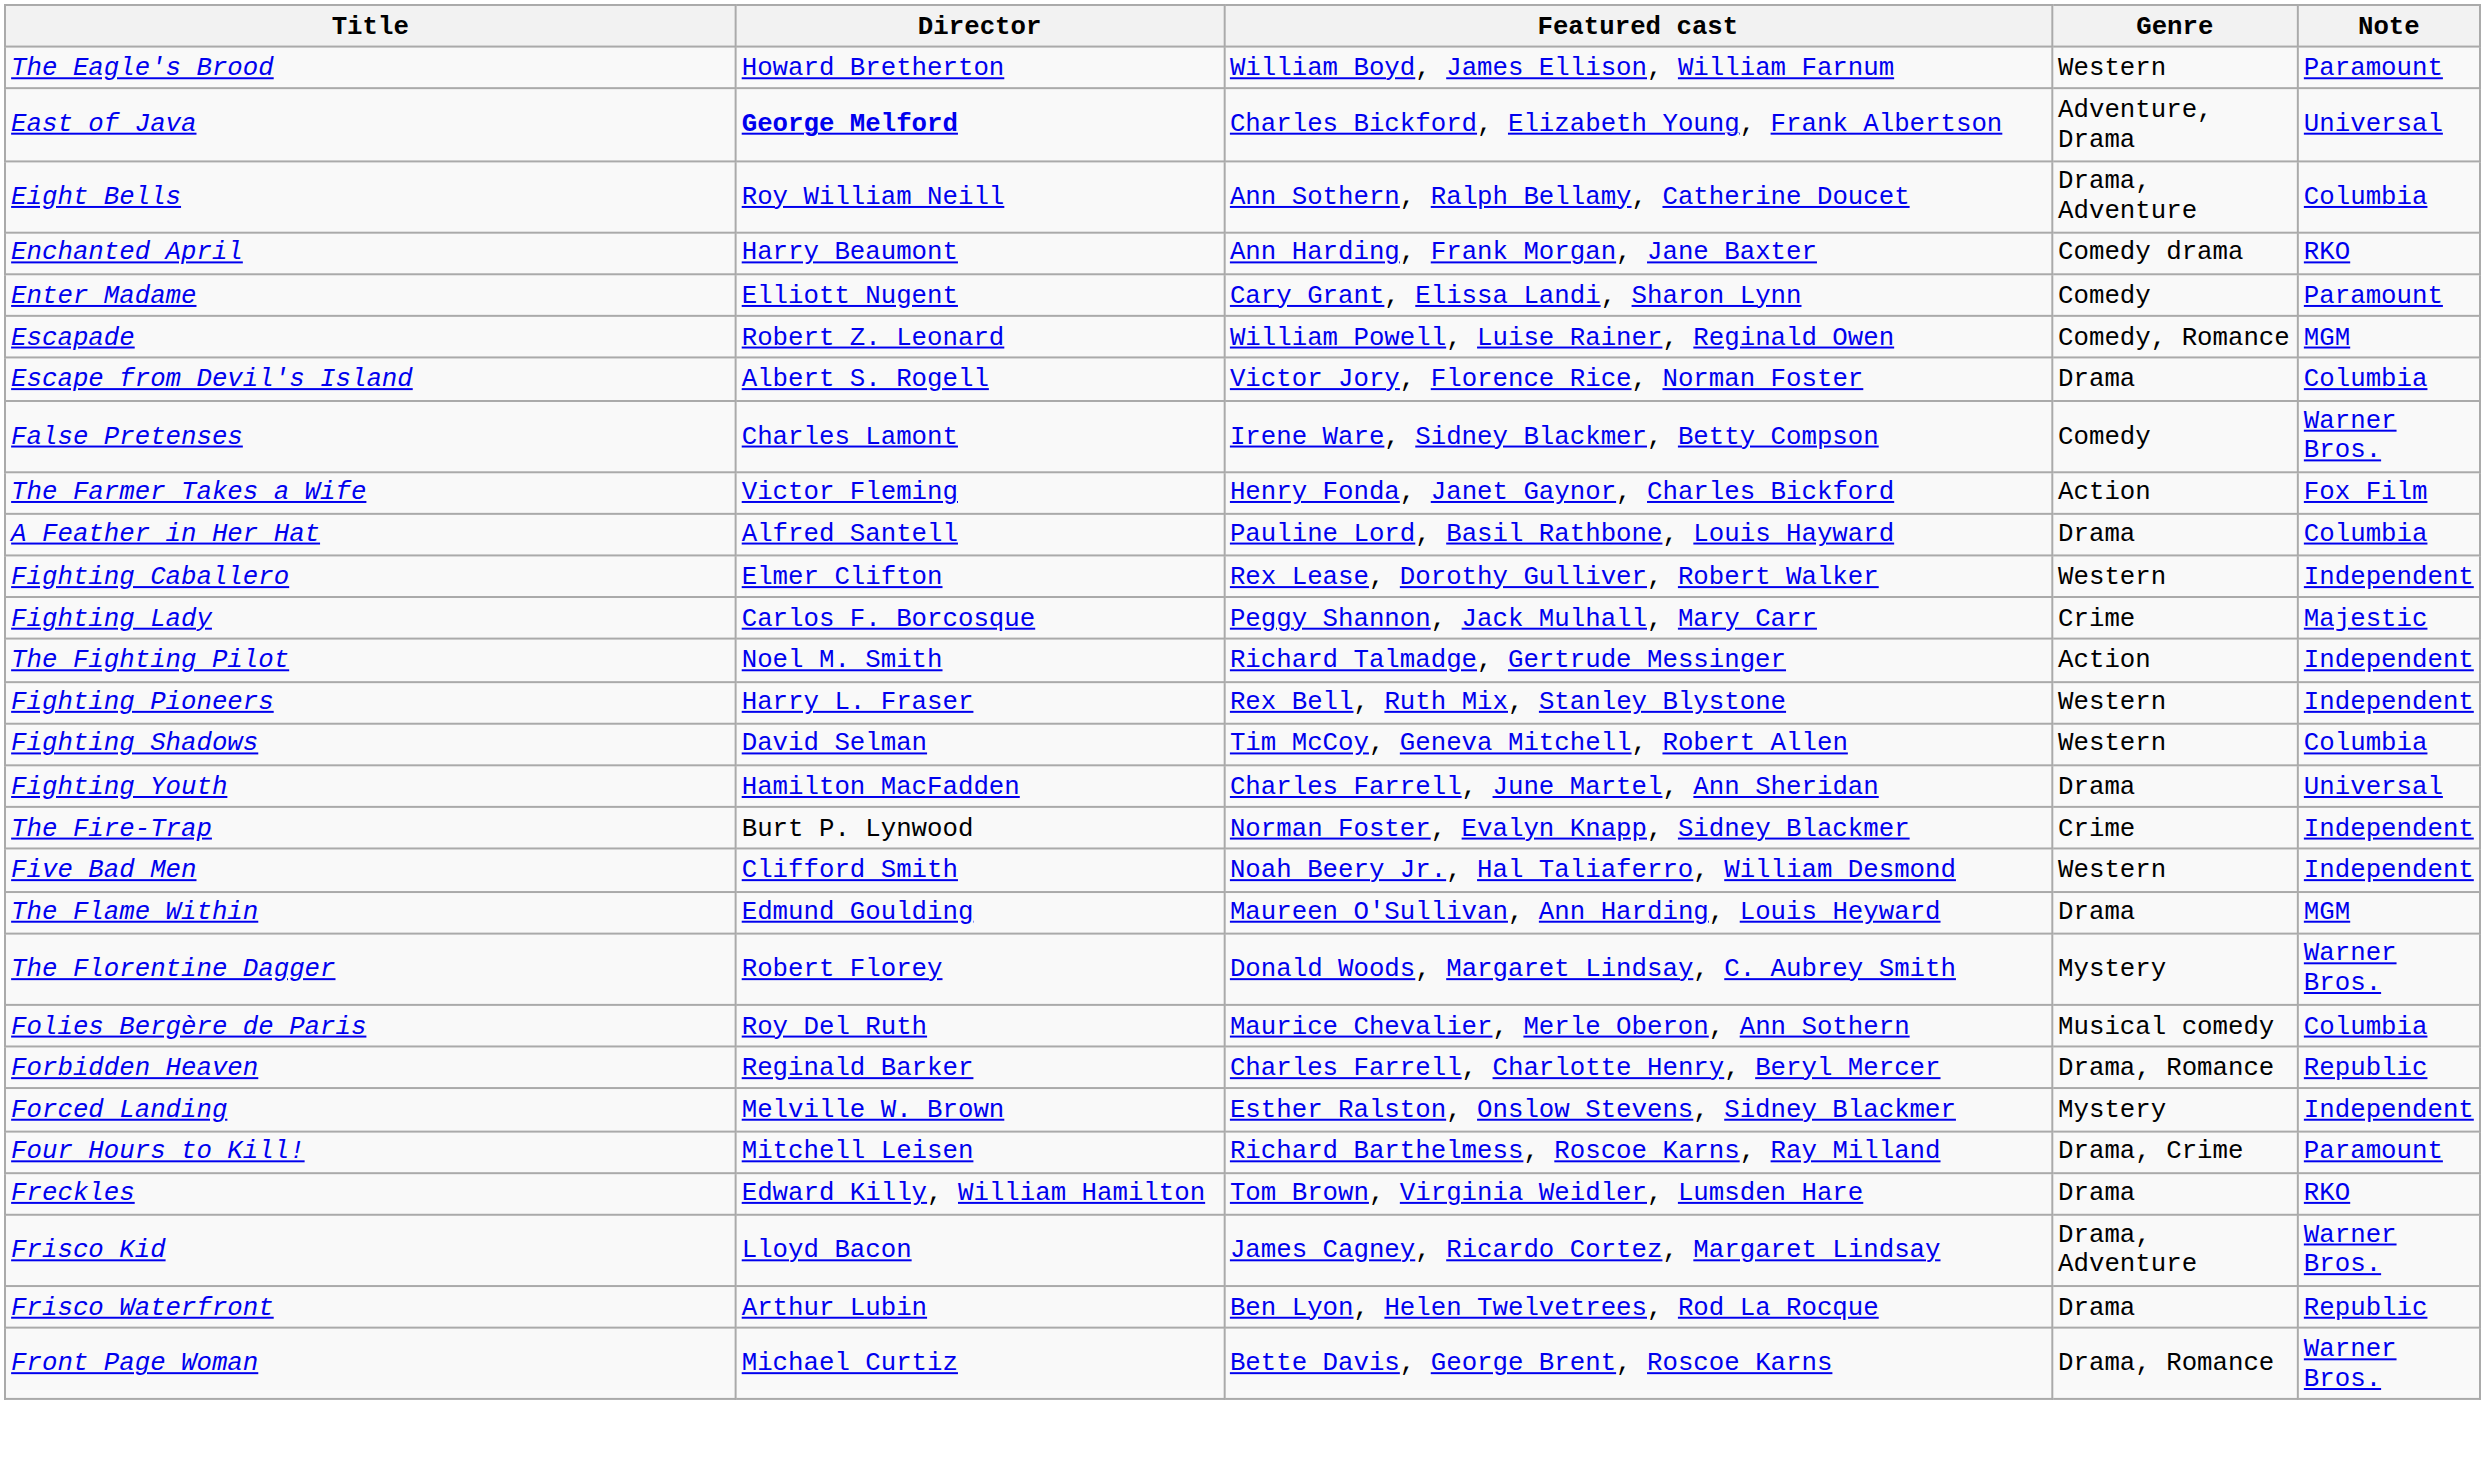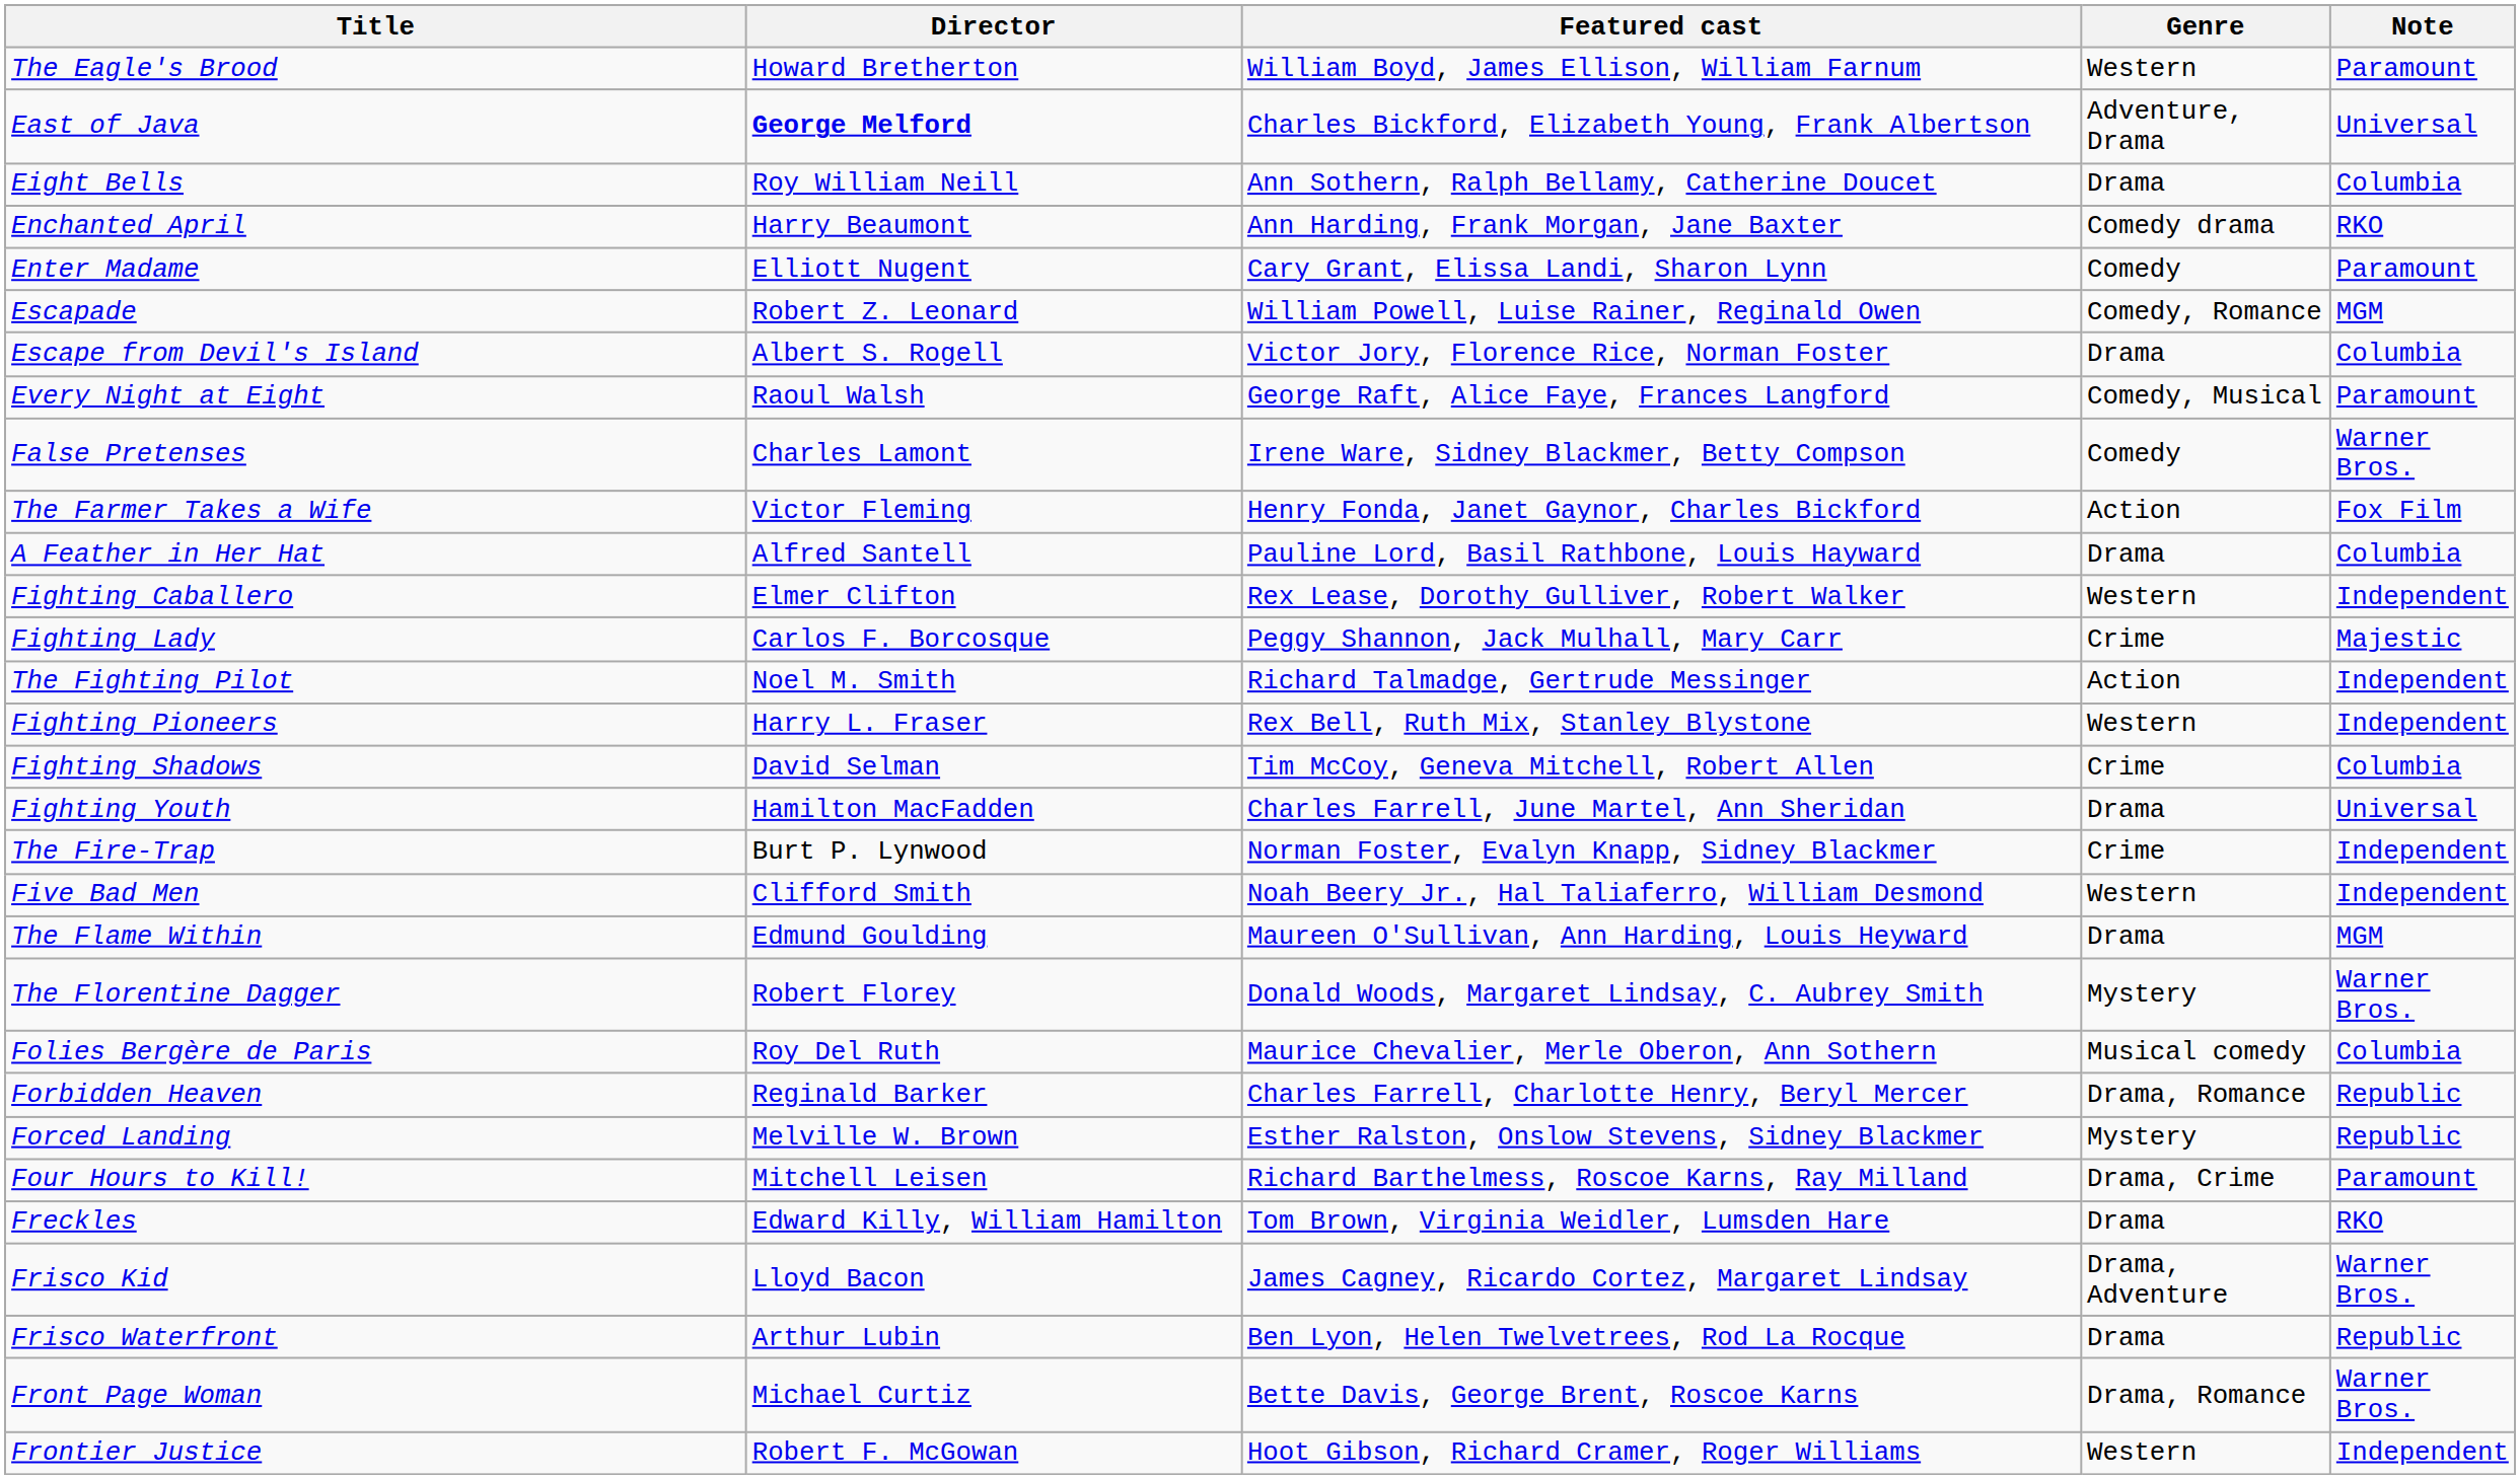 <table class="wikitable">
 <tr>
 <th style="width:30%;">Title</th>
 <th style="width:20%;">Director</th>
 <th style="width:34%;">Featured cast</th>
 <th style="width:10%;">Genre</th>
 <th style="width:10%;">Note</th>
 </tr>
 <tr>
 <td><em><a href='#'>The Eagle's Brood</a></em></td>
 <td><a href='#'>Howard Bretherton</a></td>
 <td><a href='#'>William Boyd</a>, <a href='#'>James Ellison</a>, <a href='#'>William Farnum</a></td>
 <td>Western</td>
 <td><a href='#'>Paramount</a></td>
 </tr>
 <tr>
 <td><em><a href='#'>East of Java</a></em></td>
 <td><strong><a href='#'>George Melford</a></strong></td>
 <td><a href='#'>Charles Bickford</a>, <a href='#'>Elizabeth Young</a>, <a href='#'>Frank Albertson</a></td>
 <td>Adventure, Drama</td>
 <td><a href='#'>Universal</a></td>
 </tr>
 <tr>
 <td><em><a href='#'>Eight Bells</a></em></td>
 <td><a href='#'>Roy William Neill</a></td>
 <td><a href='#'>Ann Sothern</a>, <a href='#'>Ralph Bellamy</a>, <a href='#'>Catherine Doucet</a></td>
-<td>Drama, Adventure</td>
+<td>Drama</td>
 <td><a href='#'>Columbia</a></td>
 </tr>
 <tr>
 <td><em><a href='#'>Enchanted April</a></em></td>
 <td><a href='#'>Harry Beaumont</a></td>
 <td><a href='#'>Ann Harding</a>, <a href='#'>Frank Morgan</a>, <a href='#'>Jane Baxter</a></td>
 <td>Comedy drama</td>
 <td><a href='#'>RKO</a></td>
 </tr>
 <tr>
 <td><em><a href='#'>Enter Madame</a></em></td>
 <td><a href='#'>Elliott Nugent</a></td>
 <td><a href='#'>Cary Grant</a>, <a href='#'>Elissa Landi</a>, <a href='#'>Sharon Lynn</a></td>
 <td>Comedy</td>
 <td><a href='#'>Paramount</a></td>
 </tr>
 <tr>
 <td><em><a href='#'>Escapade</a></em></td>
 <td><a href='#'>Robert Z. Leonard</a></td>
 <td><a href='#'>William Powell</a>, <a href='#'>Luise Rainer</a>, <a href='#'>Reginald Owen</a></td>
 <td>Comedy, Romance</td>
 <td><a href='#'>MGM</a></td>
 </tr>
 <tr>
 <td><em><a href='#'>Escape from Devil's Island</a></em></td>
 <td><a href='#'>Albert S. Rogell</a></td>
 <td><a href='#'>Victor Jory</a>, <a href='#'>Florence Rice</a>, <a href='#'>Norman Foster</a></td>
 <td>Drama</td>
 <td><a href='#'>Columbia</a></td>
+</tr>
+<tr>
+<td><em><a href='#'>Every Night at Eight</a></em></td>
+<td><a href='#'>Raoul Walsh</a></td>
+<td><a href='#'>George Raft</a>, <a href='#'>Alice Faye</a>, <a href='#'>Frances Langford</a></td>
+<td>Comedy, Musical</td>
+<td><a href='#'>Paramount</a></td>
 </tr>
 <tr>
 <td><em><a href='#'>False Pretenses</a></em></td>
 <td><a href='#'>Charles Lamont</a></td>
 <td><a href='#'>Irene Ware</a>, <a href='#'>Sidney Blackmer</a>, <a href='#'>Betty Compson</a></td>
 <td>Comedy</td>
 <td><a href='#'>Warner Bros.</a></td>
 </tr>
 <tr>
 <td><em><a href='#'>The Farmer Takes a Wife</a></em></td>
 <td><a href='#'>Victor Fleming</a></td>
 <td><a href='#'>Henry Fonda</a>, <a href='#'>Janet Gaynor</a>, <a href='#'>Charles Bickford</a></td>
 <td>Action</td>
 <td><a href='#'>Fox Film</a></td>
 </tr>
 <tr>
 <td><em><a href='#'>A Feather in Her Hat</a></em></td>
 <td><a href='#'>Alfred Santell</a></td>
 <td><a href='#'>Pauline Lord</a>, <a href='#'>Basil Rathbone</a>, <a href='#'>Louis Hayward</a></td>
 <td>Drama</td>
 <td><a href='#'>Columbia</a></td>
 </tr>
 <tr>
 <td><em><a href='#'>Fighting Caballero</a></em></td>
 <td><a href='#'>Elmer Clifton</a></td>
 <td><a href='#'>Rex Lease</a>, <a href='#'>Dorothy Gulliver</a>, <a href='#'>Robert Walker</a></td>
 <td>Western</td>
 <td><a href='#'>Independent</a></td>
 </tr>
 <tr>
 <td><em><a href='#'>Fighting Lady</a></em></td>
 <td><a href='#'>Carlos F. Borcosque</a></td>
 <td><a href='#'>Peggy Shannon</a>, <a href='#'>Jack Mulhall</a>, <a href='#'>Mary Carr</a></td>
 <td>Crime</td>
 <td><a href='#'>Majestic</a></td>
 </tr>
 <tr>
 <td><em><a href='#'>The Fighting Pilot</a></em></td>
 <td><a href='#'>Noel M. Smith</a></td>
 <td><a href='#'>Richard Talmadge</a>, <a href='#'>Gertrude Messinger</a></td>
 <td>Action</td>
 <td><a href='#'>Independent</a></td>
 </tr>
 <tr>
 <td><em><a href='#'>Fighting Pioneers</a></em></td>
 <td><a href='#'>Harry L. Fraser</a></td>
 <td><a href='#'>Rex Bell</a>, <a href='#'>Ruth Mix</a>, <a href='#'>Stanley Blystone</a></td>
 <td>Western</td>
 <td><a href='#'>Independent</a></td>
 </tr>
 <tr>
 <td><em><a href='#'>Fighting Shadows</a></em></td>
 <td><a href='#'>David Selman</a></td>
 <td><a href='#'>Tim McCoy</a>, <a href='#'>Geneva Mitchell</a>, <a href='#'>Robert Allen</a></td>
-<td>Western</td>
+<td>Crime</td>
 <td><a href='#'>Columbia</a></td>
 </tr>
 <tr>
 <td><em><a href='#'>Fighting Youth</a></em></td>
 <td><a href='#'>Hamilton MacFadden</a></td>
 <td><a href='#'>Charles Farrell</a>, <a href='#'>June Martel</a>, <a href='#'>Ann Sheridan</a></td>
 <td>Drama</td>
 <td><a href='#'>Universal</a></td>
 </tr>
 <tr>
 <td><em><a href='#'>The Fire-Trap</a></em></td>
 <td>Burt P. Lynwood</td>
 <td><a href='#'>Norman Foster</a>, <a href='#'>Evalyn Knapp</a>, <a href='#'>Sidney Blackmer</a></td>
 <td>Crime</td>
 <td><a href='#'>Independent</a></td>
 </tr>
 <tr>
 <td><em><a href='#'>Five Bad Men</a></em></td>
 <td><a href='#'>Clifford Smith</a></td>
 <td><a href='#'>Noah Beery Jr.</a>, <a href='#'>Hal Taliaferro</a>, <a href='#'>William Desmond</a></td>
 <td>Western</td>
 <td><a href='#'>Independent</a></td>
 </tr>
 <tr>
 <td><em><a href='#'>The Flame Within</a></em></td>
 <td><a href='#'>Edmund Goulding</a></td>
 <td><a href='#'>Maureen O'Sullivan</a>, <a href='#'>Ann Harding</a>, <a href='#'>Louis Heyward</a></td>
 <td>Drama</td>
 <td><a href='#'>MGM</a></td>
 </tr>
 <tr>
 <td><em><a href='#'>The Florentine Dagger</a></em></td>
 <td><a href='#'>Robert Florey</a></td>
 <td><a href='#'>Donald Woods</a>, <a href='#'>Margaret Lindsay</a>, <a href='#'>C. Aubrey Smith</a></td>
 <td>Mystery</td>
 <td><a href='#'>Warner Bros.</a></td>
 </tr>
 <tr>
 <td><em><a href='#'>Folies Bergère de Paris</a></em></td>
 <td><a href='#'>Roy Del Ruth</a></td>
 <td><a href='#'>Maurice Chevalier</a>, <a href='#'>Merle Oberon</a>, <a href='#'>Ann Sothern</a></td>
 <td>Musical comedy</td>
 <td><a href='#'>Columbia</a></td>
 </tr>
 <tr>
 <td><em><a href='#'>Forbidden Heaven</a></em></td>
 <td><a href='#'>Reginald Barker</a></td>
 <td><a href='#'>Charles Farrell</a>, <a href='#'>Charlotte Henry</a>, <a href='#'>Beryl Mercer</a></td>
 <td>Drama, Romance</td>
 <td><a href='#'>Republic</a></td>
 </tr>
 <tr>
 <td><em><a href='#'>Forced Landing</a></em></td>
 <td><a href='#'>Melville W. Brown</a></td>
 <td><a href='#'>Esther Ralston</a>, <a href='#'>Onslow Stevens</a>, <a href='#'>Sidney Blackmer</a></td>
 <td>Mystery</td>
-<td><a href='#'>Independent</a></td>
+<td><a href='#'>Republic</a></td>
 </tr>
 <tr>
 <td><em><a href='#'>Four Hours to Kill!</a></em></td>
 <td><a href='#'>Mitchell Leisen</a></td>
 <td><a href='#'>Richard Barthelmess</a>, <a href='#'>Roscoe Karns</a>, <a href='#'>Ray Milland</a></td>
 <td>Drama, Crime</td>
 <td><a href='#'>Paramount</a></td>
 </tr>
 <tr>
 <td><em><a href='#'>Freckles</a></em></td>
 <td><a href='#'>Edward Killy</a>, <a href='#'>William Hamilton</a></td>
 <td><a href='#'>Tom Brown</a>, <a href='#'>Virginia Weidler</a>, <a href='#'>Lumsden Hare</a></td>
 <td>Drama</td>
 <td><a href='#'>RKO</a></td>
 </tr>
 <tr>
 <td><em><a href='#'>Frisco Kid</a></em></td>
 <td><a href='#'>Lloyd Bacon</a></td>
 <td><a href='#'>James Cagney</a>, <a href='#'>Ricardo Cortez</a>, <a href='#'>Margaret Lindsay</a></td>
 <td>Drama, Adventure</td>
 <td><a href='#'>Warner Bros.</a></td>
 </tr>
 <tr>
 <td><em><a href='#'>Frisco Waterfront</a></em></td>
 <td><a href='#'>Arthur Lubin</a></td>
 <td><a href='#'>Ben Lyon</a>, <a href='#'>Helen Twelvetrees</a>, <a href='#'>Rod La Rocque</a></td>
 <td>Drama</td>
 <td><a href='#'>Republic</a></td>
 </tr>
 <tr>
 <td><em><a href='#'>Front Page Woman</a></em></td>
 <td><a href='#'>Michael Curtiz</a></td>
 <td><a href='#'>Bette Davis</a>, <a href='#'>George Brent</a>, <a href='#'>Roscoe Karns</a></td>
 <td>Drama, Romance</td>
 <td><a href='#'>Warner Bros.</a></td>
 </tr>
+<tr>
+<td><em><a href='#'>Frontier Justice</a></em></td>
+<td><a href='#'>Robert F. McGowan</a></td>
+<td><a href='#'>Hoot Gibson</a>, <a href='#'>Richard Cramer</a>, <a href='#'>Roger Williams</a></td>
+<td>Western</td>
+<td><a href='#'>Independent</a></td>
+</tr>
 </table>
